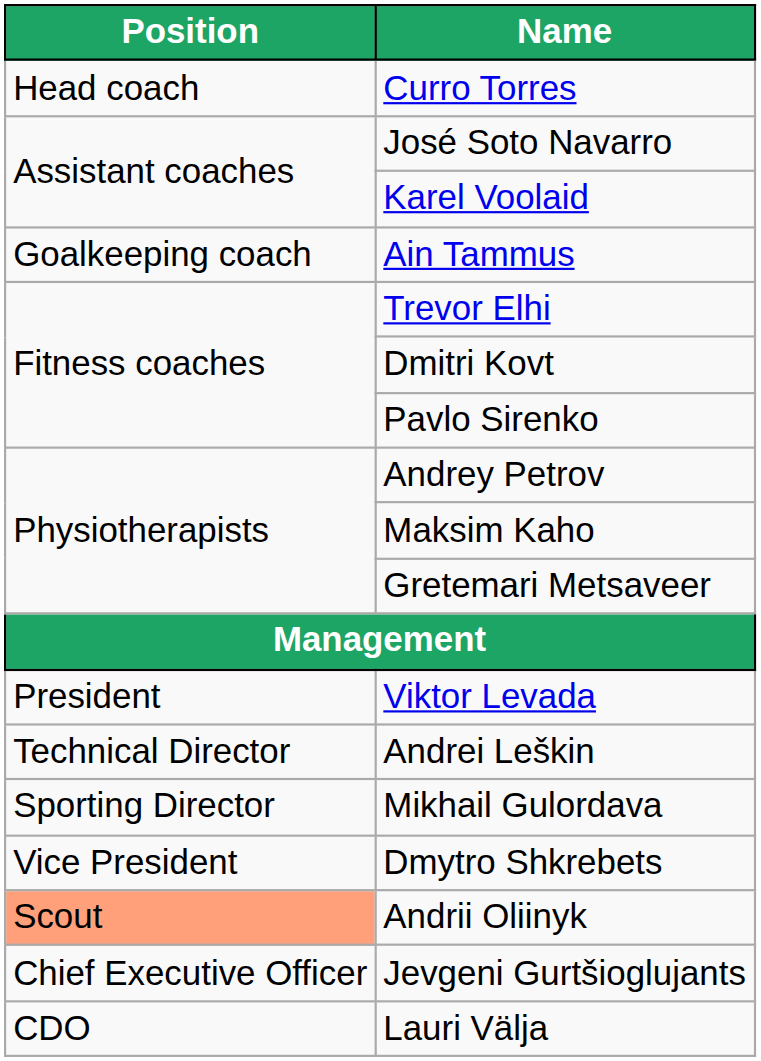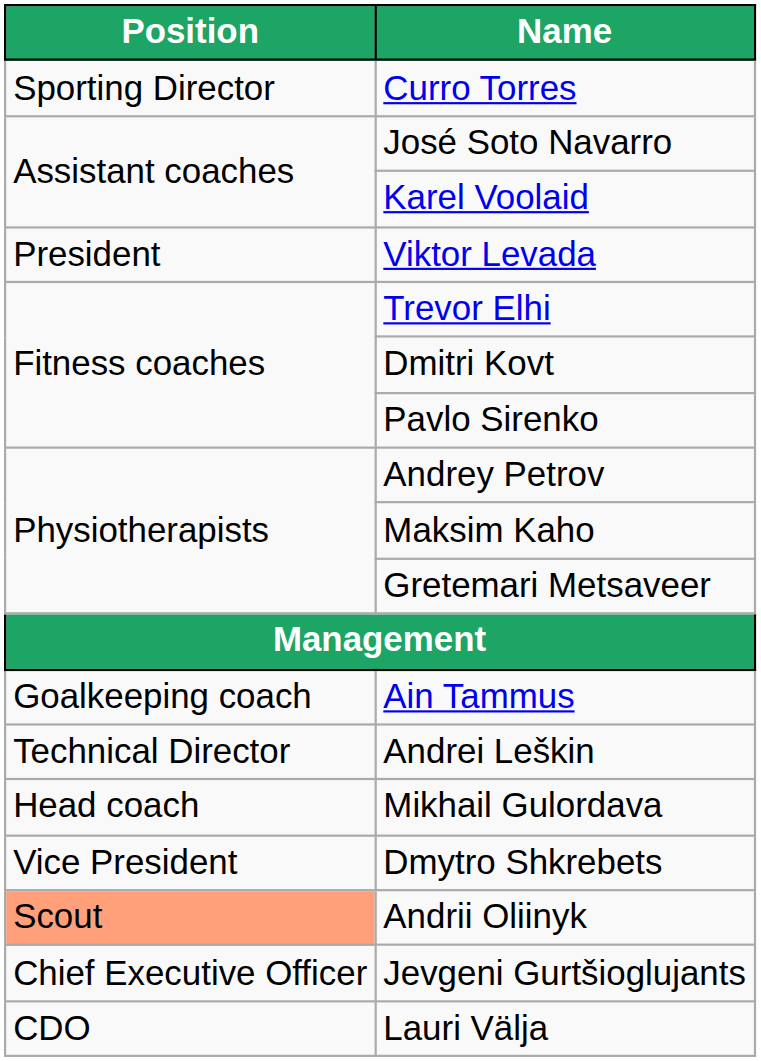 <table class="wikitable" style="text-align:left;">
 <tr>
 <th style="background:#1ca564; color:white; border:1px solid #000;">Position</th>
 <th style="background:#1ca564; color:white; border:1px solid #000;">Name</th>
 </tr>
 <tr>
-<td>Head coach</td>
+<td>Sporting Director</td>
 <td> <a href='#'>Curro Torres</a></td>
 </tr>
 <tr>
 <td rowspan=2>Assistant coaches</td>
 <td> José Soto Navarro</td>
 </tr>
 <tr>
 <td> <a href='#'>Karel Voolaid</a></td>
 </tr>
 <tr>
-<td>Goalkeeping coach</td>
-<td> <a href='#'>Ain Tammus</a></td>
+<td>President</td>
+<td> <a href='#'>Viktor Levada</a></td>
 </tr>
 <tr>
 <td rowspan=3>Fitness coaches</td>
 <td> <a href='#'>Trevor Elhi</a></td>
 </tr>
 <tr>
 <td> Dmitri Kovt</td>
 </tr>
 <tr>
 <td> Pavlo Sirenko</td>
 </tr>
 <tr>
 <td rowspan=3>Physiotherapists</td>
 <td> Andrey Petrov</td>
 </tr>
 <tr>
 <td> Maksim Kaho</td>
 </tr>
 <tr>
 <td> Gretemari Metsaveer</td>
 </tr>
 <tr>
 <th style="background:#1ca564; color:white; border:1px solid #000;" colspan=2><strong>Management</strong></th>
 </tr>
 <tr>
-<td>President</td>
-<td> <a href='#'>Viktor Levada</a></td>
+<td>Goalkeeping coach</td>
+<td> <a href='#'>Ain Tammus</a></td>
 </tr>
 <tr>
 <td>Technical Director</td>
 <td> Andrei Leškin</td>
 </tr>
 <tr>
-<td>Sporting Director</td>
+<td>Head coach</td>
 <td> Mikhail Gulordava</td>
 </tr>
 <tr>
 <td>Vice President</td>
 <td> Dmytro Shkrebets</td>
 </tr>
 <tr>
 <td style="background: lightsalmon;">Scout</td>
 <td> Andrii Oliinyk</td>
 </tr>
 <tr>
 <td>Chief Executive Officer</td>
 <td> Jevgeni Gurtšioglujants</td>
 </tr>
 <tr>
 <td>CDO</td>
 <td> Lauri Välja</td>
 </tr>
 </table>
